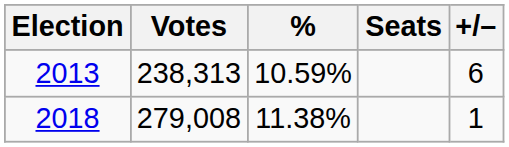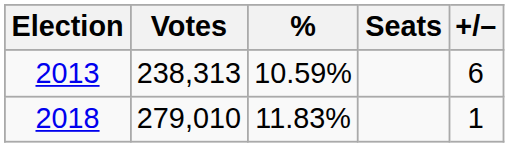 <table class=wikitable style=text-align:center>
 <tr>
 <th>Election</th>
 <th><strong>Votes</strong></th>
 <th><strong>%</strong></th>
 <th><strong>Seats</strong></th>
 <th>+/–</th>
 </tr>
 <tr>
 <td><a href='#'>2013</a></td>
 <td>238,313</td>
 <td>10.59%</td>
 <td></td>
 <td> 6</td>
 </tr>
 <tr>
 <td><a href='#'>2018</a></td>
-<td>279,008</td>
-<td>11.38%</td>
+<td>279,010</td>
+<td>11.83%</td>
 <td></td>
 <td> 1</td>
 </tr>
 </table>
